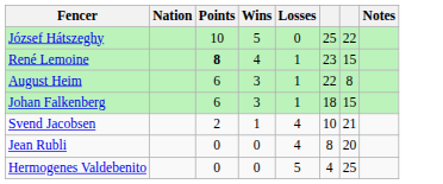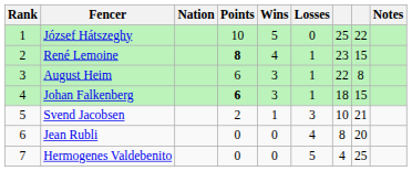 <table class="wikitable sortable" style="text-align: center;">
 <tr>
+<th>Rank</th>
 <th>Fencer</th>
 <th>Nation</th>
 <th>Points</th>
 <th>Wins</th>
 <th>Losses</th>
 <th></th>
 <th></th>
 <th>Notes</th>
 </tr>
 <tr style="background:#bbf3bb;">
+<td>1</td>
 <td align=left><a href='#'>József Hátszeghy</a></td>
 <td align=left></td>
 <td>10</td>
 <td>5</td>
 <td>0</td>
 <td>25</td>
 <td>22</td>
 <td></td>
 </tr>
 <tr style="background:#bbf3bb;">
+<td>2</td>
 <td align=left><a href='#'>René Lemoine</a></td>
 <td align=left></td>
 <td><strong>8</strong></td>
 <td>4</td>
 <td>1</td>
 <td>23</td>
 <td>15</td>
 <td></td>
 </tr>
 <tr style="background:#bbf3bb;">
+<td>3</td>
 <td align=left><a href='#'>August Heim</a></td>
 <td align=left></td>
 <td>6</td>
 <td>3</td>
 <td>1</td>
 <td>22</td>
 <td>8</td>
 <td></td>
 </tr>
 <tr style="background:#bbf3bb;">
+<td>4</td>
 <td align=left><a href='#'>Johan Falkenberg</a></td>
 <td align=left></td>
-<td>6</td>
+<td><strong>6</strong></td>
 <td>3</td>
 <td>1</td>
 <td>18</td>
 <td>15</td>
 <td></td>
 </tr>
 <tr>
+<td>5</td>
 <td align=left><a href='#'>Svend Jacobsen</a></td>
 <td align=left></td>
 <td>2</td>
 <td>1</td>
-<td>4</td>
+<td>3</td>
 <td>10</td>
 <td>21</td>
 <td></td>
 </tr>
 <tr>
+<td>6</td>
 <td align=left><a href='#'>Jean Rubli</a></td>
 <td align=left></td>
 <td>0</td>
 <td>0</td>
 <td>4</td>
 <td>8</td>
 <td>20</td>
 <td></td>
 </tr>
 <tr>
+<td>7</td>
 <td align=left><a href='#'>Hermogenes Valdebenito</a></td>
 <td align=left></td>
 <td>0</td>
 <td>0</td>
 <td>5</td>
 <td>4</td>
 <td>25</td>
 <td></td>
 </tr>
 </table>
